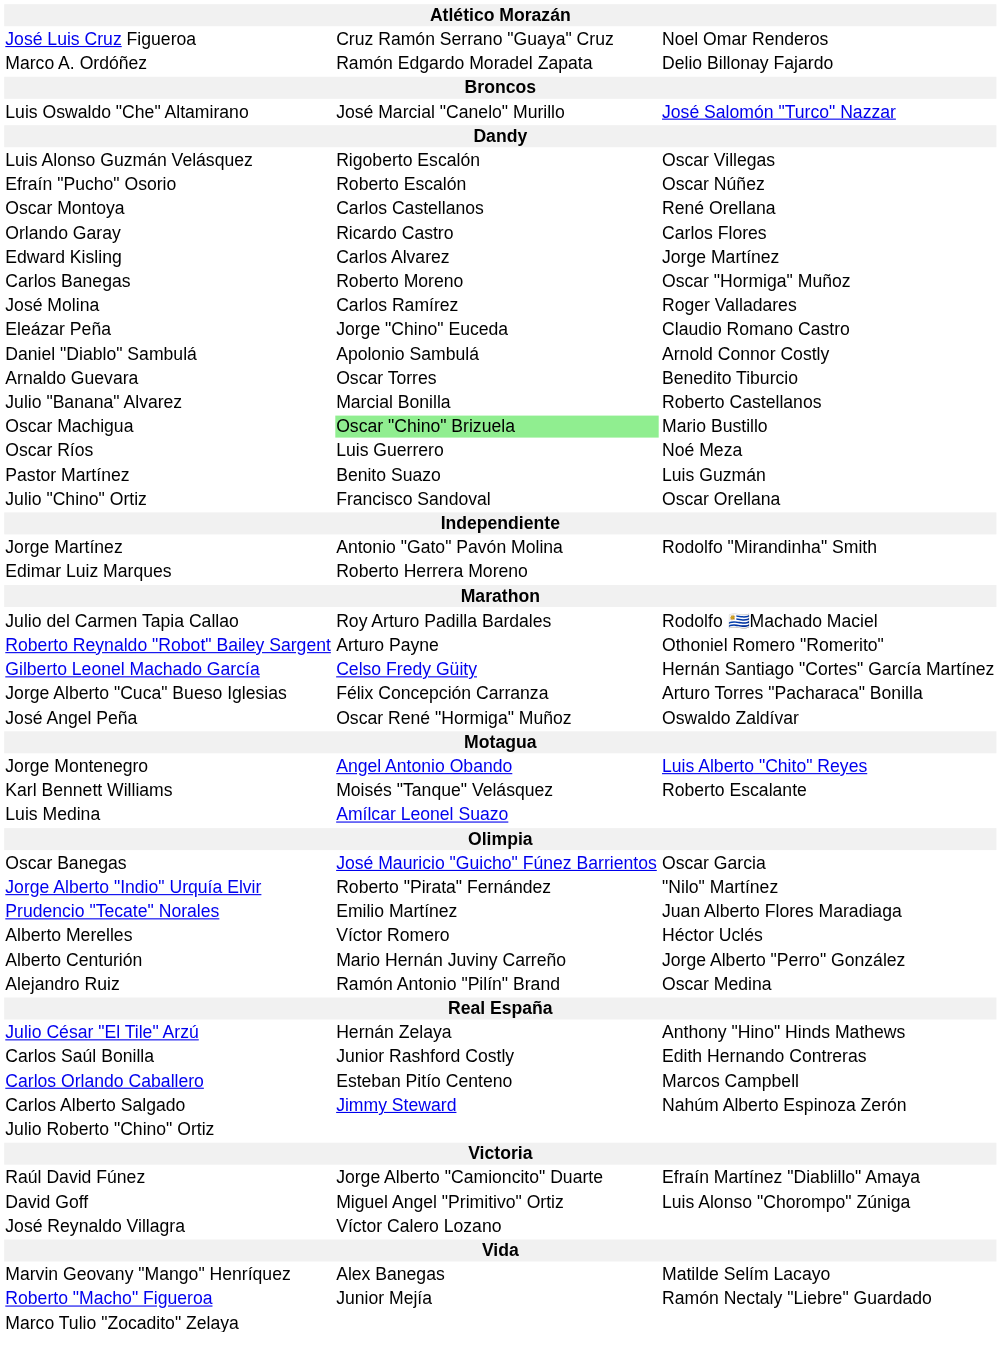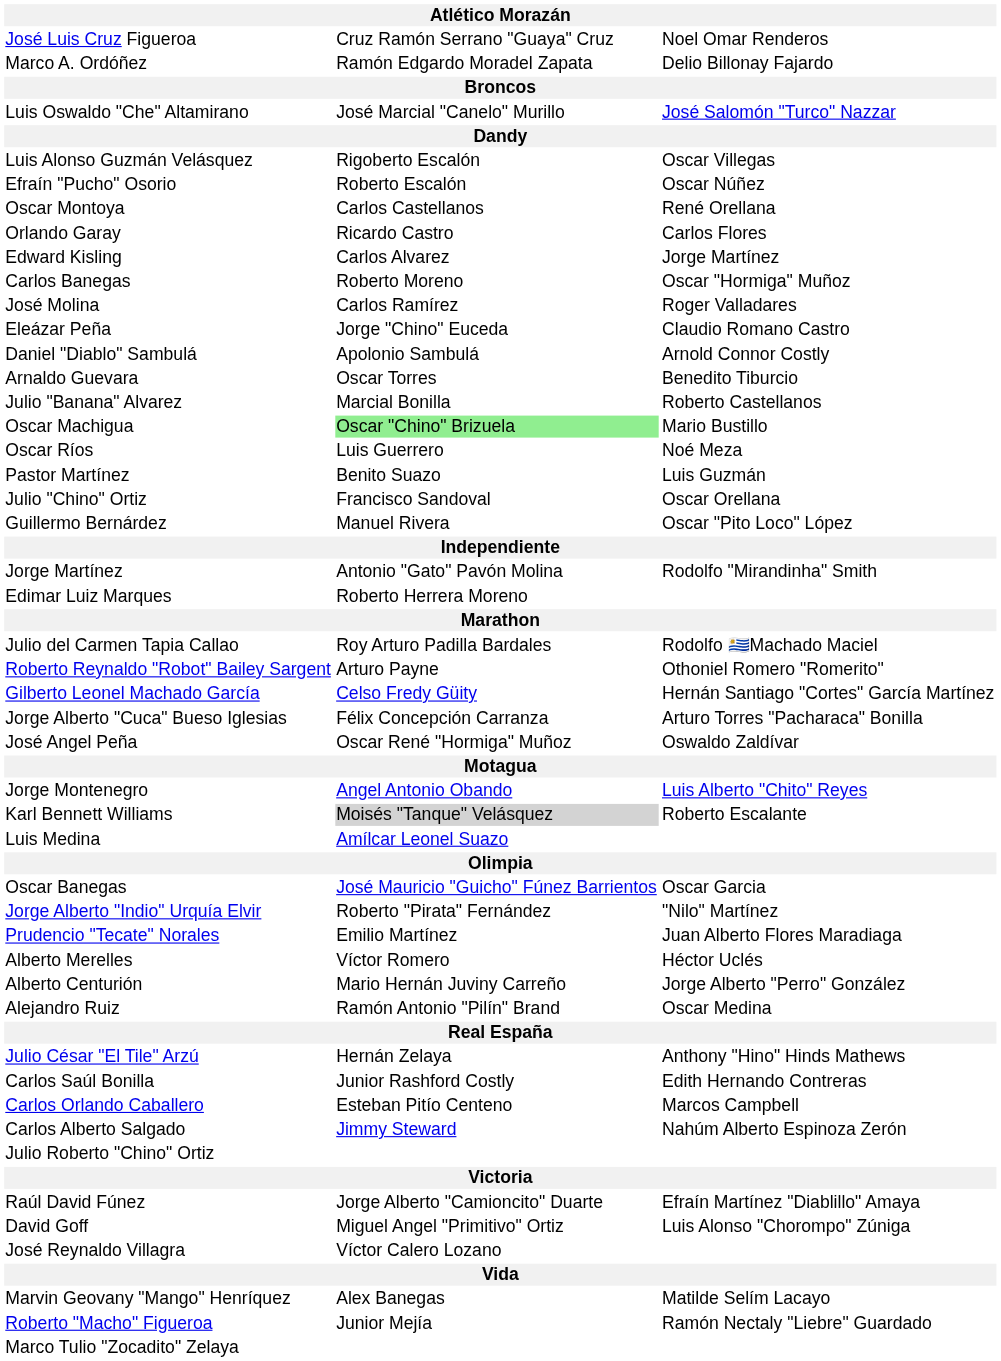 <table border="0">
 <tr bgcolor="f1f1f1">
 <th width="900" colspan="3">Atlético Morazán</th>
 </tr>
 <tr>
 <td> <a href='#'>José Luis Cruz</a> Figueroa</td>
 <td> Cruz Ramón Serrano "Guaya" Cruz</td>
 <td> Noel Omar Renderos</td>
 </tr>
 <tr>
 <td> Marco A. Ordóñez</td>
 <td> Ramón Edgardo Moradel Zapata</td>
 <td> Delio Billonay Fajardo</td>
 </tr>
 <tr bgcolor="f1f1f1">
 <th width="900" colspan="3">Broncos</th>
 </tr>
 <tr>
 <td> Luis Oswaldo "Che" Altamirano</td>
 <td> José Marcial "Canelo" Murillo</td>
 <td> <a href='#'>José Salomón "Turco" Nazzar</a></td>
 </tr>
 <tr bgcolor="f1f1f1">
 <th colspan="3">Dandy</th>
 </tr>
 <tr>
 <td> Luis Alonso Guzmán Velásquez</td>
 <td> Rigoberto Escalón</td>
 <td> Oscar Villegas</td>
 </tr>
 <tr>
 <td> Efraín "Pucho" Osorio</td>
 <td> Roberto Escalón</td>
 <td> Oscar Núñez</td>
 </tr>
 <tr>
 <td> Oscar Montoya</td>
 <td> Carlos Castellanos</td>
 <td> René Orellana</td>
 </tr>
 <tr>
 <td> Orlando Garay</td>
 <td> Ricardo Castro</td>
 <td> Carlos Flores</td>
 </tr>
 <tr>
 <td> Edward Kisling</td>
 <td> Carlos Alvarez</td>
 <td> Jorge Martínez</td>
 </tr>
 <tr>
 <td> Carlos Banegas</td>
 <td> Roberto Moreno</td>
 <td> Oscar "Hormiga" Muñoz</td>
 </tr>
 <tr>
 <td> José Molina</td>
 <td> Carlos Ramírez</td>
 <td> Roger Valladares</td>
 </tr>
 <tr>
 <td> Eleázar Peña</td>
 <td> Jorge "Chino" Euceda</td>
 <td> Claudio Romano Castro</td>
 </tr>
 <tr>
 <td> Daniel "Diablo" Sambulá</td>
 <td> Apolonio Sambulá</td>
 <td> Arnold Connor Costly</td>
 </tr>
 <tr>
 <td> Arnaldo Guevara</td>
 <td> Oscar Torres</td>
 <td> Benedito Tiburcio</td>
 </tr>
 <tr>
 <td> Julio "Banana" Alvarez</td>
 <td> Marcial Bonilla</td>
 <td> Roberto Castellanos</td>
 </tr>
 <tr>
 <td> Oscar Machigua</td>
 <td style="background: lightgreen;"> Oscar "Chino" Brizuela</td>
 <td> Mario Bustillo</td>
 </tr>
 <tr>
 <td> Oscar Ríos</td>
 <td> Luis Guerrero</td>
 <td> Noé Meza</td>
 </tr>
 <tr>
 <td> Pastor Martínez</td>
 <td> Benito Suazo</td>
 <td> Luis Guzmán</td>
 </tr>
 <tr>
 <td> Julio "Chino" Ortiz</td>
 <td> Francisco Sandoval</td>
 <td> Oscar Orellana</td>
 </tr>
+<tr>
+<td> Guillermo Bernárdez</td>
+<td> Manuel Rivera</td>
+<td> Oscar "Pito Loco" López</td>
+<td></td>
+<td></td>
+</tr>
 <tr bgcolor="f1f1f1">
 <th colspan="3">Independiente</th>
 </tr>
 <tr>
 <td> Jorge Martínez</td>
 <td> Antonio "Gato" Pavón Molina</td>
 <td> Rodolfo "Mirandinha" Smith</td>
 </tr>
 <tr>
 <td> Edimar Luiz Marques</td>
 <td> Roberto Herrera Moreno</td>
 <td></td>
 </tr>
 <tr bgcolor="f1f1f1">
 <th colspan="3">Marathon</th>
 </tr>
 <tr>
 <td> Julio del Carmen Tapia Callao</td>
 <td> Roy Arturo Padilla Bardales</td>
 <td>Rodolfo 🇺🇾Machado  Maciel</td>
 </tr>
 <tr>
 <td> <a href='#'>Roberto Reynaldo "Robot" Bailey Sargent</a></td>
 <td> Arturo Payne</td>
 <td> Othoniel Romero "Romerito"</td>
 </tr>
 <tr>
 <td> <a href='#'>Gilberto Leonel Machado García</a></td>
 <td> <a href='#'>Celso Fredy Güity</a></td>
 <td> Hernán Santiago "Cortes" García Martínez</td>
 </tr>
 <tr>
 <td> Jorge Alberto "Cuca" Bueso Iglesias</td>
 <td> Félix Concepción Carranza</td>
 <td> Arturo Torres "Pacharaca" Bonilla</td>
 </tr>
 <tr>
 <td> José Angel Peña</td>
 <td> Oscar René "Hormiga" Muñoz</td>
 <td> Oswaldo Zaldívar</td>
 </tr>
 <tr bgcolor="f1f1f1">
 <th colspan="3">Motagua</th>
 </tr>
 <tr>
 <td> Jorge Montenegro</td>
 <td> <a href='#'>Angel Antonio Obando</a></td>
 <td> <a href='#'>Luis Alberto "Chito" Reyes</a></td>
 </tr>
 <tr>
 <td> Karl Bennett Williams</td>
-<td> Moisés "Tanque" Velásquez</td>
+<td style="background: lightgrey;"> Moisés "Tanque" Velásquez</td>
 <td> Roberto Escalante</td>
 </tr>
 <tr>
 <td> Luis Medina</td>
 <td> <a href='#'>Amílcar Leonel Suazo</a></td>
 <td></td>
 </tr>
 <tr bgcolor="f1f1f1">
 <th colspan="3">Olimpia</th>
 </tr>
 <tr>
 <td> Oscar Banegas</td>
 <td> <a href='#'>José Mauricio "Guicho" Fúnez Barrientos</a></td>
 <td> Oscar Garcia</td>
 </tr>
 <tr>
 <td> <a href='#'>Jorge Alberto "Indio" Urquía Elvir</a></td>
 <td> Roberto "Pirata" Fernández</td>
 <td> "Nilo" Martínez</td>
 </tr>
 <tr>
 <td> <a href='#'>Prudencio "Tecate" Norales</a></td>
 <td> Emilio Martínez</td>
 <td> Juan Alberto Flores Maradiaga</td>
 </tr>
 <tr>
 <td> Alberto Merelles</td>
 <td> Víctor Romero</td>
 <td> Héctor Uclés</td>
 </tr>
 <tr>
 <td> Alberto Centurión</td>
 <td> Mario Hernán Juviny Carreño</td>
 <td> Jorge Alberto "Perro" González</td>
 </tr>
 <tr>
 <td> Alejandro Ruiz</td>
 <td> Ramón Antonio "Pilín" Brand</td>
 <td> Oscar Medina</td>
 </tr>
 <tr bgcolor="f1f1f1">
 <th colspan="3">Real España</th>
 </tr>
 <tr>
 <td> <a href='#'>Julio César "El Tile" Arzú</a></td>
 <td> Hernán Zelaya</td>
 <td> Anthony "Hino" Hinds Mathews</td>
 </tr>
 <tr>
 <td> Carlos Saúl Bonilla</td>
 <td> Junior Rashford Costly</td>
 <td> Edith Hernando Contreras</td>
 </tr>
 <tr>
 <td> <a href='#'>Carlos Orlando Caballero</a></td>
 <td> Esteban Pitío Centeno</td>
 <td> Marcos Campbell</td>
 </tr>
 <tr>
 <td> Carlos Alberto Salgado</td>
 <td> <a href='#'>Jimmy Steward</a></td>
 <td> Nahúm Alberto Espinoza Zerón</td>
 </tr>
 <tr>
 <td> Julio Roberto "Chino" Ortiz</td>
 <td></td>
 <td></td>
 </tr>
 <tr bgcolor="f1f1f1">
 <th colspan="3">Victoria</th>
 </tr>
 <tr>
 <td> Raúl David Fúnez</td>
 <td> Jorge Alberto "Camioncito" Duarte</td>
 <td> Efraín Martínez "Diablillo" Amaya</td>
 </tr>
 <tr>
 <td> David Goff</td>
 <td> Miguel Angel "Primitivo" Ortiz</td>
 <td> Luis Alonso "Chorompo" Zúniga</td>
 </tr>
 <tr>
 <td> José Reynaldo Villagra</td>
 <td> Víctor Calero Lozano</td>
 <td></td>
 </tr>
 <tr bgcolor="f1f1f1">
 <th colspan="3">Vida</th>
 </tr>
 <tr>
 <td> Marvin Geovany "Mango" Henríquez</td>
 <td> Alex Banegas</td>
 <td> Matilde Selím Lacayo</td>
 </tr>
 <tr>
 <td> <a href='#'>Roberto "Macho" Figueroa</a></td>
 <td> Junior Mejía</td>
 <td>Ramón Nectaly "Liebre" Guardado</td>
 </tr>
 <tr>
 <td> Marco Tulio "Zocadito" Zelaya</td>
 </tr>
 </table>
